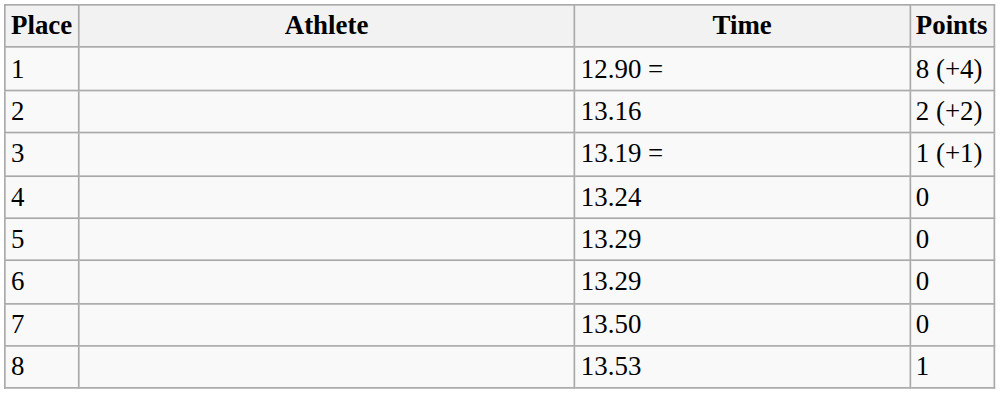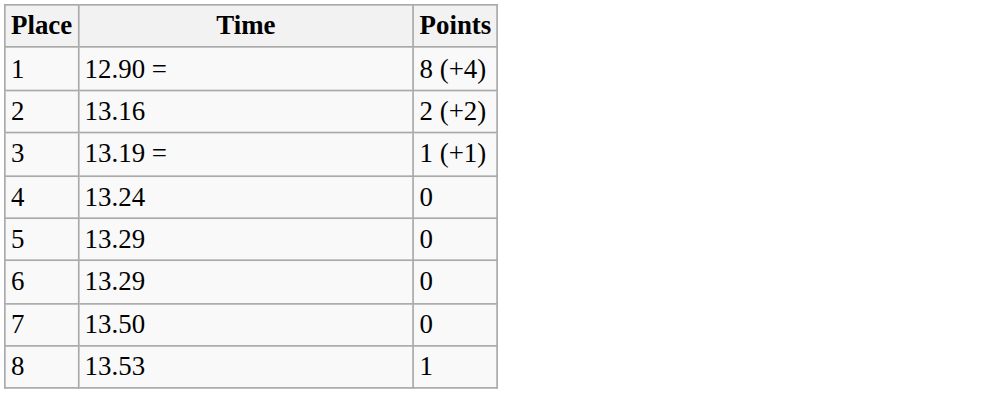 <table class="wikitable sortable">
 <tr>
 <th>Place</th>
-<th style="width:18em">Athlete</th>
 <th style="width:12em">Time</th>
 <th>Points</th>
 </tr>
 <tr>
 <td>1</td>
-<td></td>
 <td>12.90  = </td>
 <td>8 (+4)</td>
 </tr>
 <tr>
 <td>2</td>
-<td></td>
 <td>13.16</td>
 <td>2 (+2)</td>
 </tr>
 <tr>
 <td>3</td>
-<td></td>
 <td>13.19 =</td>
 <td>1 (+1)</td>
 </tr>
 <tr>
 <td>4</td>
-<td></td>
 <td>13.24</td>
 <td>0</td>
 </tr>
 <tr>
 <td>5</td>
-<td></td>
 <td>13.29 </td>
 <td>0</td>
 </tr>
 <tr>
 <td>6</td>
-<td></td>
 <td>13.29</td>
 <td>0</td>
 </tr>
 <tr>
 <td>7</td>
-<td></td>
 <td>13.50</td>
 <td>0</td>
 </tr>
 <tr>
 <td>8</td>
-<td></td>
 <td>13.53</td>
 <td>1</td>
 </tr>
 </table>
